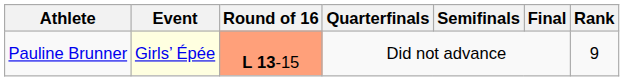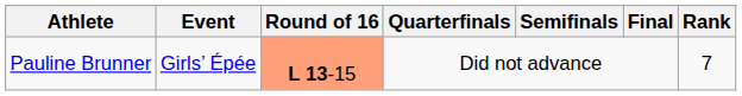 <table class="wikitable" border="1" style="font-size:90%">
 <tr>
 <th>Athlete</th>
 <th>Event</th>
 <th>Round of 16</th>
 <th>Quarterfinals</th>
 <th>Semifinals</th>
 <th>Final</th>
 <th>Rank</th>
 </tr>
 <tr>
 <td><a href='#'>Pauline Brunner</a></td>
-<td style="background: lightyellow;"><a href='#'>Girls’ Épée</a></td>
+<td><a href='#'>Girls’ Épée</a></td>
 <td align=center style="background: lightsalmon;"><br> <strong>L</strong> <strong>13</strong>-15</td>
 <td align=center colspan=3>Did not advance</td>
-<td align=center>9</td>
+<td align=center>7</td>
 </tr>
 </table>
